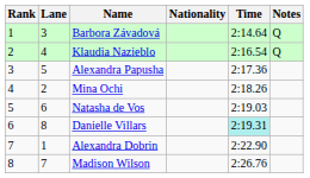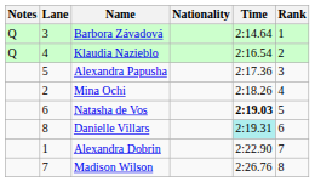 <table class="wikitable">
 <tr>
-<th>Rank</th>
+<th>Notes</th>
 <th>Lane</th>
 <th>Name</th>
 <th>Nationality</th>
 <th>Time</th>
-<th>Notes</th>
+<th>Rank</th>
 </tr>
 <tr bgcolor=ccffcc>
-<td>1</td>
+<td>Q</td>
 <td>3</td>
 <td><a href='#'>Barbora Závadová</a></td>
 <td></td>
 <td>2:14.64</td>
-<td>Q</td>
+<td>1</td>
 </tr>
 <tr bgcolor=ccffcc>
-<td>2</td>
+<td>Q</td>
 <td>4</td>
 <td><a href='#'>Klaudia Nazieblo</a></td>
 <td></td>
 <td>2:16.54</td>
-<td>Q</td>
+<td>2</td>
 </tr>
 <tr>
-<td>3</td>
+<td></td>
 <td>5</td>
 <td><a href='#'>Alexandra Papusha</a></td>
 <td></td>
 <td>2:17.36</td>
-<td></td>
+<td>3</td>
 </tr>
 <tr>
-<td>4</td>
+<td></td>
 <td>2</td>
 <td><a href='#'>Mina Ochi</a></td>
 <td></td>
 <td>2:18.26</td>
-<td></td>
+<td>4</td>
 </tr>
 <tr>
-<td>5</td>
+<td></td>
 <td>6</td>
 <td><a href='#'>Natasha de Vos</a></td>
 <td></td>
-<td>2:19.03</td>
-<td></td>
+<td><strong>2:19.03</strong></td>
+<td>5</td>
 </tr>
 <tr>
-<td>6</td>
+<td></td>
 <td>8</td>
 <td><a href='#'>Danielle Villars</a></td>
 <td></td>
 <td style="background: paleturquoise;">2:19.31</td>
-<td></td>
+<td>6</td>
 </tr>
 <tr>
-<td>7</td>
+<td></td>
 <td>1</td>
 <td><a href='#'>Alexandra Dobrin</a></td>
 <td></td>
 <td>2:22.90</td>
-<td></td>
+<td>7</td>
 </tr>
 <tr>
-<td>8</td>
+<td></td>
 <td>7</td>
 <td><a href='#'>Madison Wilson</a></td>
 <td></td>
 <td>2:26.76</td>
-<td></td>
+<td>8</td>
 </tr>
 </table>
